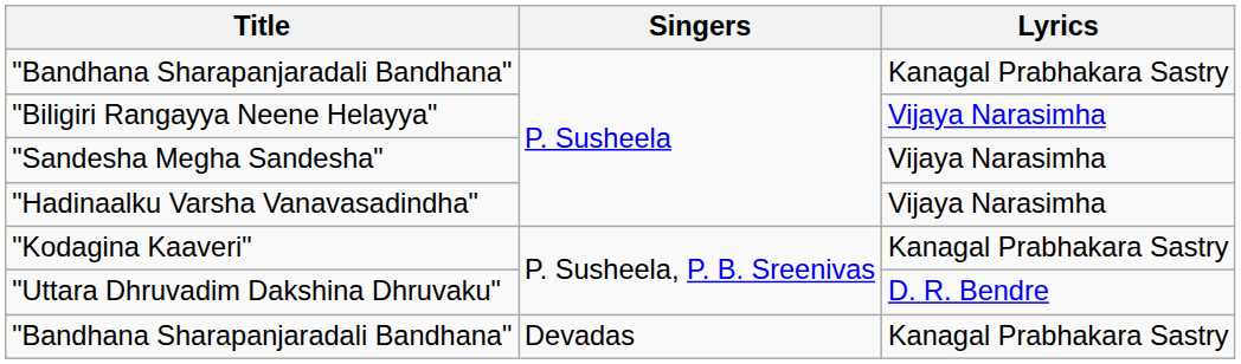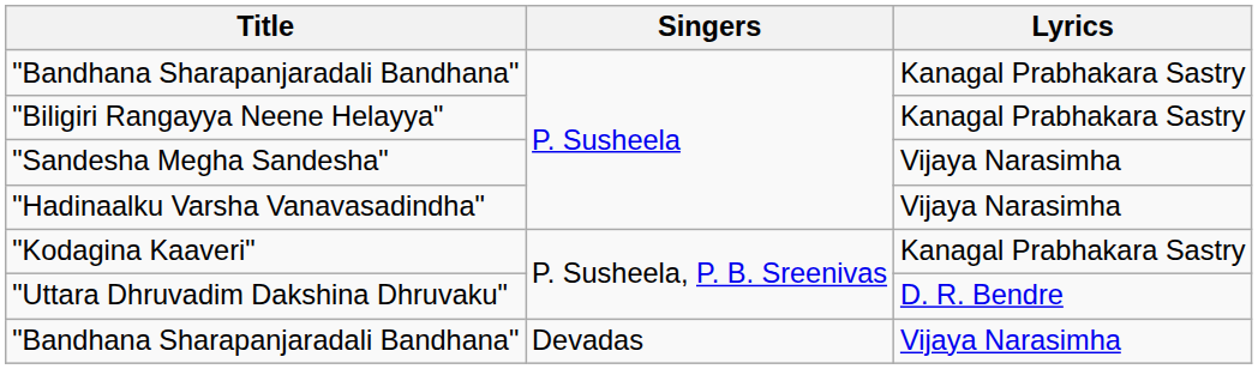 <table class="wikitable sortable">
 <tr>
 <th>Title</th>
 <th>Singers</th>
 <th>Lyrics</th>
 </tr>
 <tr>
 <td>"Bandhana Sharapanjaradali Bandhana"</td>
 <td rowspan=4><a href='#'>P. Susheela</a></td>
 <td>Kanagal Prabhakara Sastry</td>
 </tr>
 <tr>
 <td>"Biligiri Rangayya Neene Helayya"</td>
-<td><a href='#'>Vijaya Narasimha</a></td>
+<td>Kanagal Prabhakara Sastry</td>
 </tr>
 <tr>
 <td>"Sandesha Megha Sandesha"</td>
 <td>Vijaya Narasimha</td>
 </tr>
 <tr>
 <td>"Hadinaalku Varsha Vanavasadindha"</td>
 <td>Vijaya Narasimha</td>
 </tr>
 <tr>
 <td>"Kodagina Kaaveri"</td>
 <td rowspan=2>P. Susheela,  <a href='#'>P. B. Sreenivas</a></td>
 <td>Kanagal Prabhakara Sastry</td>
 </tr>
 <tr>
 <td>"Uttara Dhruvadim Dakshina Dhruvaku"</td>
 <td><a href='#'>D. R. Bendre</a></td>
 </tr>
 <tr>
 <td>"Bandhana Sharapanjaradali Bandhana"</td>
 <td>Devadas</td>
-<td>Kanagal Prabhakara Sastry</td>
+<td><a href='#'>Vijaya Narasimha</a></td>
 </tr>
 </table>
